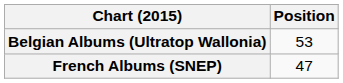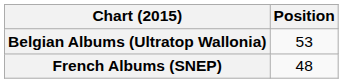 <table class="wikitable sortable plainrowheaders" style="text-align:center">
 <tr>
 <th scope="col">Chart (2015)</th>
 <th scope="col">Position</th>
 </tr>
 <tr>
 <th scope="row">Belgian Albums (Ultratop Wallonia)</th>
 <td>53</td>
 </tr>
 <tr>
 <th scope="row">French Albums (SNEP)</th>
-<td>47</td>
+<td>48</td>
 </tr>
 </table>
